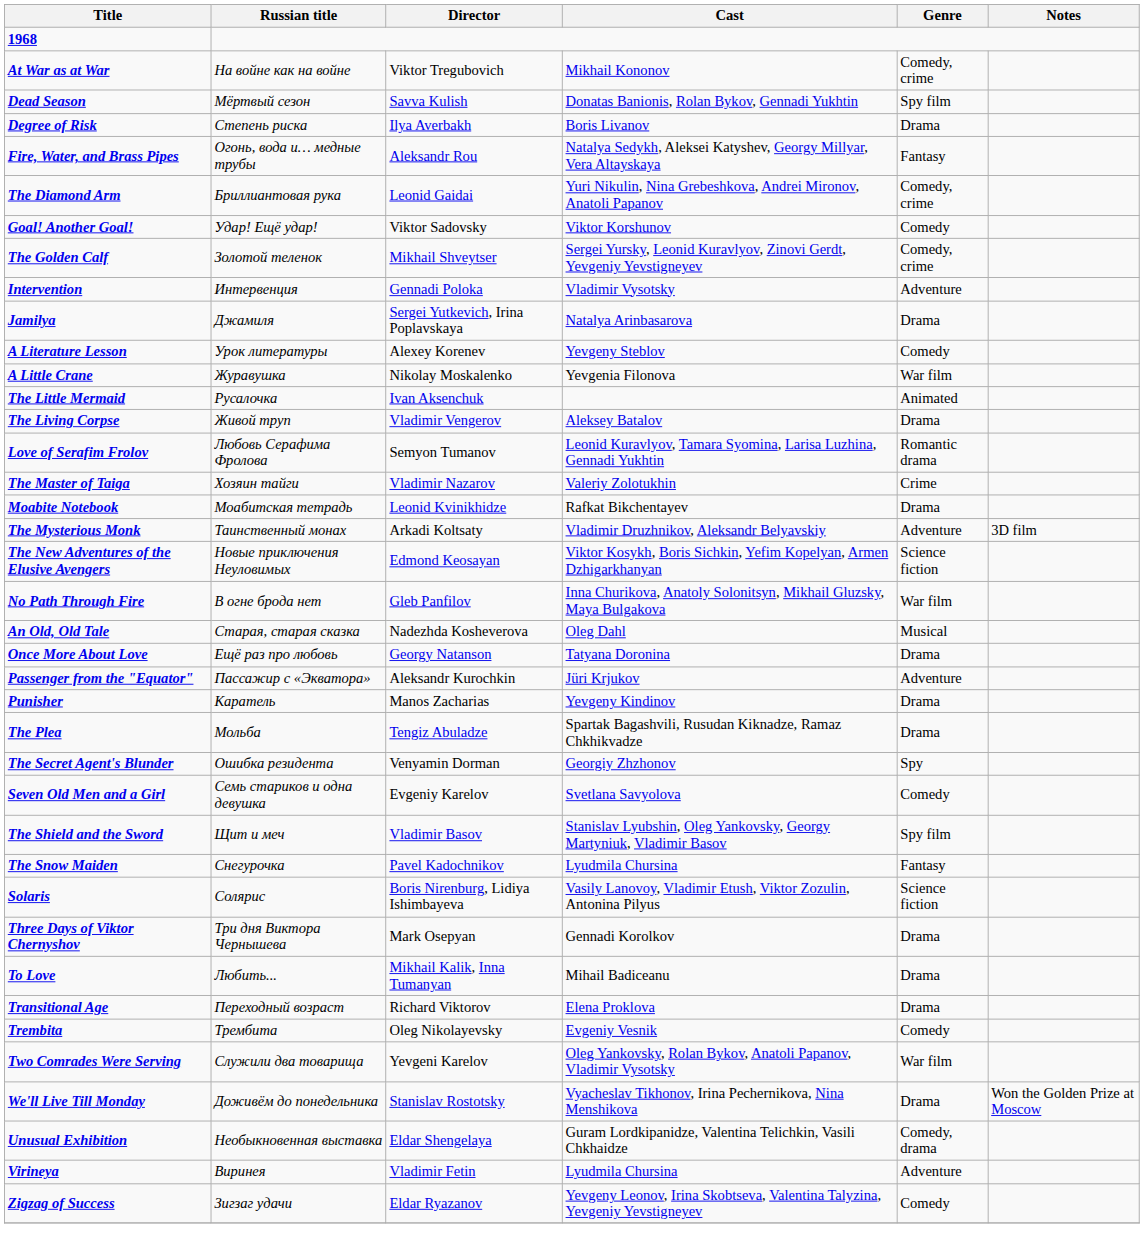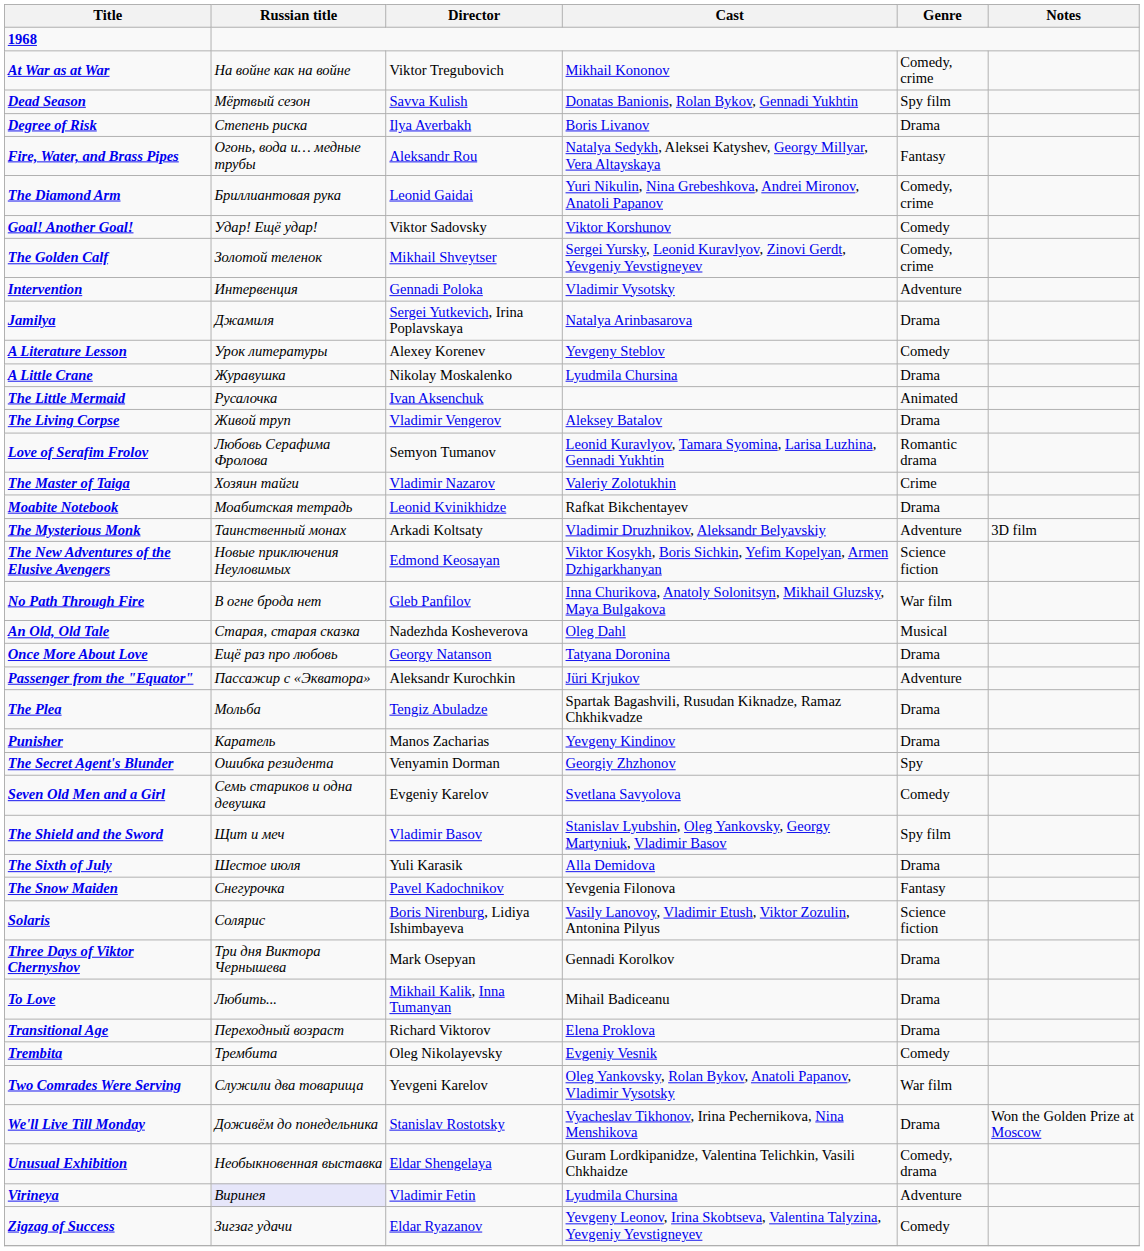 <table class="wikitable">
 <tr>
 <th>Title</th>
 <th>Russian title</th>
 <th>Director</th>
 <th>Cast</th>
 <th>Genre</th>
 <th>Notes</th>
 </tr>
 <tr>
 <td><strong><a href='#'>1968</a></strong></td>
 </tr>
 <tr>
 <td><strong><em><a href='#'>At War as at War</a></em></strong></td>
 <td><em>На войне как на войне</em></td>
 <td>Viktor Tregubovich</td>
 <td><a href='#'>Mikhail Kononov</a></td>
 <td>Comedy, crime</td>
 <td></td>
 </tr>
 <tr>
 <td><strong><em><a href='#'>Dead Season</a></em></strong></td>
 <td><em>Мёртвый сезон</em></td>
 <td><a href='#'>Savva Kulish</a></td>
 <td><a href='#'>Donatas Banionis</a>, <a href='#'>Rolan Bykov</a>, <a href='#'>Gennadi Yukhtin</a></td>
 <td>Spy film</td>
 <td></td>
 </tr>
 <tr>
 <td><strong><em><a href='#'>Degree of Risk</a></em></strong></td>
 <td><em>Степень риска</em></td>
 <td><a href='#'>Ilya Averbakh</a></td>
 <td><a href='#'>Boris Livanov</a></td>
 <td>Drama</td>
 <td></td>
 </tr>
 <tr>
 <td><strong><em><a href='#'>Fire, Water, and Brass Pipes</a></em></strong></td>
 <td><em>Огонь, вода и… медные трубы</em></td>
 <td><a href='#'>Aleksandr Rou</a></td>
 <td><a href='#'>Natalya Sedykh</a>, Aleksei Katyshev, <a href='#'>Georgy Millyar</a>, <a href='#'>Vera Altayskaya</a></td>
 <td>Fantasy</td>
 </tr>
 <tr>
 <td><strong><em><a href='#'>The Diamond Arm</a></em></strong></td>
 <td><em>Бриллиантовая рука</em></td>
 <td><a href='#'>Leonid Gaidai</a></td>
 <td><a href='#'>Yuri Nikulin</a>, <a href='#'>Nina Grebeshkova</a>, <a href='#'>Andrei Mironov</a>, <a href='#'>Anatoli Papanov</a></td>
 <td>Comedy, crime</td>
 <td></td>
 </tr>
 <tr>
 <td><strong><em><a href='#'>Goal! Another Goal!</a></em></strong></td>
 <td><em>Удар! Ещё удар!</em></td>
 <td>Viktor Sadovsky</td>
 <td><a href='#'>Viktor Korshunov</a></td>
 <td>Comedy</td>
 <td></td>
 </tr>
 <tr>
 <td><strong><em><a href='#'>The Golden Calf</a></em></strong></td>
 <td><em>Золотой теленок</em></td>
 <td><a href='#'>Mikhail Shveytser</a></td>
 <td><a href='#'>Sergei Yursky</a>, <a href='#'>Leonid Kuravlyov</a>, <a href='#'>Zinovi Gerdt</a>, <a href='#'>Yevgeniy Yevstigneyev</a></td>
 <td>Comedy, crime</td>
 <td></td>
 </tr>
 <tr>
 <td><strong><em><a href='#'>Intervention</a></em></strong></td>
 <td><em>Интервенция</em></td>
 <td><a href='#'>Gennadi Poloka</a></td>
 <td><a href='#'>Vladimir Vysotsky</a></td>
 <td>Adventure</td>
 <td></td>
 </tr>
 <tr>
 <td><strong><em><a href='#'>Jamilya</a></em></strong></td>
 <td><em>Джамиля</em></td>
 <td><a href='#'>Sergei Yutkevich</a>, Irina Poplavskaya</td>
 <td><a href='#'>Natalya Arinbasarova</a></td>
 <td>Drama</td>
 <td></td>
 </tr>
 <tr>
 <td><strong><em><a href='#'>A Literature Lesson</a></em></strong></td>
 <td><em>Урок литературы</em></td>
 <td>Alexey Korenev</td>
 <td><a href='#'>Yevgeny Steblov</a></td>
 <td>Comedy</td>
 <td></td>
 </tr>
 <tr>
 <td><strong><em><a href='#'>A Little Crane</a></em></strong></td>
 <td><em>Журавушка</em></td>
 <td>Nikolay Moskalenko</td>
-<td>Yevgenia Filonova</td>
-<td>War film</td>
+<td><a href='#'>Lyudmila Chursina</a></td>
+<td>Drama</td>
 <td></td>
 </tr>
 <tr>
 <td><strong><em><a href='#'>The Little Mermaid</a></em></strong></td>
 <td><em>Русалочка</em></td>
 <td><a href='#'>Ivan Aksenchuk</a></td>
 <td></td>
 <td>Animated</td>
 <td></td>
 </tr>
 <tr>
 <td><strong><em><a href='#'>The Living Corpse</a></em></strong></td>
 <td><em>Живой труп</em></td>
 <td><a href='#'>Vladimir Vengerov</a></td>
 <td><a href='#'>Aleksey Batalov</a></td>
 <td>Drama</td>
 <td></td>
 </tr>
 <tr>
 <td><strong><em><a href='#'>Love of Serafim Frolov</a></em></strong></td>
 <td><em>Любовь Серафима Фролова</em></td>
 <td>Semyon Tumanov</td>
 <td><a href='#'>Leonid Kuravlyov</a>, <a href='#'>Tamara Syomina</a>, <a href='#'>Larisa Luzhina</a>, <a href='#'>Gennadi Yukhtin</a></td>
 <td>Romantic drama</td>
 <td></td>
 </tr>
 <tr>
 <td><strong><em><a href='#'>The Master of Taiga</a></em></strong></td>
 <td><em>Хозяин тайги</em></td>
 <td><a href='#'>Vladimir Nazarov</a></td>
 <td><a href='#'>Valeriy Zolotukhin</a></td>
 <td>Crime</td>
 <td></td>
 </tr>
 <tr>
 <td><strong><em><a href='#'>Moabite Notebook</a></em></strong></td>
 <td><em>Моабитская тетрадь</em></td>
 <td><a href='#'>Leonid Kvinikhidze</a></td>
 <td>Rafkat Bikchentayev</td>
 <td>Drama</td>
 <td></td>
 </tr>
 <tr>
 <td><strong><em><a href='#'>The Mysterious Monk</a></em></strong></td>
 <td><em>Таинственный монах</em></td>
 <td>Arkadi Koltsaty</td>
 <td><a href='#'>Vladimir Druzhnikov</a>, <a href='#'>Aleksandr Belyavskiy</a></td>
 <td>Adventure</td>
 <td>3D film</td>
 </tr>
 <tr>
 <td><strong><em><a href='#'>The New Adventures of the Elusive Avengers</a></em></strong></td>
 <td><em>Новые приключения Неуловимых</em></td>
 <td><a href='#'>Edmond Keosayan</a></td>
 <td><a href='#'>Viktor Kosykh</a>, <a href='#'>Boris Sichkin</a>, <a href='#'>Yefim Kopelyan</a>, <a href='#'>Armen Dzhigarkhanyan</a></td>
 <td>Science fiction</td>
 <td></td>
 </tr>
 <tr>
 <td><strong><em><a href='#'>No Path Through Fire</a></em></strong></td>
 <td><em>В огне брода нет</em></td>
 <td><a href='#'>Gleb Panfilov</a></td>
 <td><a href='#'>Inna Churikova</a>, <a href='#'>Anatoly Solonitsyn</a>, <a href='#'>Mikhail Gluzsky</a>, <a href='#'>Maya Bulgakova</a></td>
 <td>War film</td>
 <td></td>
 </tr>
 <tr>
 <td><strong><em><a href='#'>An Old, Old Tale</a></em></strong></td>
 <td><em>Старая, старая сказка</em></td>
 <td>Nadezhda Kosheverova</td>
 <td><a href='#'>Oleg Dahl</a></td>
 <td>Musical</td>
 <td></td>
 </tr>
 <tr>
 <td><strong><em><a href='#'>Once More About Love</a></em></strong></td>
 <td><em>Ещё раз про любовь</em></td>
 <td><a href='#'>Georgy Natanson</a></td>
 <td><a href='#'>Tatyana Doronina</a></td>
 <td>Drama</td>
 <td></td>
 </tr>
 <tr>
 <td><strong><em><a href='#'>Passenger from the "Equator"</a></em></strong></td>
 <td><em>Пассажир с «Экватора»</em></td>
 <td>Aleksandr Kurochkin</td>
 <td><a href='#'>Jüri Krjukov</a></td>
 <td>Adventure</td>
 <td></td>
 </tr>
 <tr>
+<td><strong><em><a href='#'>The Plea</a></em></strong></td>
+<td><em>Мольба</em></td>
+<td><a href='#'>Tengiz Abuladze</a></td>
+<td>Spartak Bagashvili, Rusudan Kiknadze, Ramaz Chkhikvadze</td>
+<td>Drama</td>
+<td></td>
+</tr>
+<tr>
 <td><strong><em><a href='#'>Punisher</a></em></strong></td>
 <td><em>Каратель</em></td>
 <td>Manos Zacharias</td>
 <td><a href='#'>Yevgeny Kindinov</a></td>
-<td>Drama</td>
-<td></td>
-</tr>
-<tr>
-<td><strong><em><a href='#'>The Plea</a></em></strong></td>
-<td><em>Мольба</em></td>
-<td><a href='#'>Tengiz Abuladze</a></td>
-<td>Spartak Bagashvili, Rusudan Kiknadze, Ramaz Chkhikvadze</td>
 <td>Drama</td>
 <td></td>
 </tr>
 <tr>
 <td><strong><em><a href='#'>The Secret Agent's Blunder</a></em></strong></td>
 <td><em>Ошибка резидента</em></td>
 <td>Venyamin Dorman</td>
 <td><a href='#'>Georgiy Zhzhonov</a></td>
 <td>Spy</td>
 <td></td>
 </tr>
 <tr>
 <td><strong><em><a href='#'>Seven Old Men and a Girl</a></em></strong></td>
 <td><em>Семь стариков и одна девушка</em></td>
 <td>Evgeniy Karelov</td>
 <td><a href='#'>Svetlana Savyolova</a></td>
 <td>Comedy</td>
 <td></td>
 </tr>
 <tr>
 <td><strong><em><a href='#'>The Shield and the Sword</a></em></strong></td>
 <td><em>Щит и меч</em></td>
 <td><a href='#'>Vladimir Basov</a></td>
 <td><a href='#'>Stanislav Lyubshin</a>, <a href='#'>Oleg Yankovsky</a>, <a href='#'>Georgy Martyniuk</a>, <a href='#'>Vladimir Basov</a></td>
 <td>Spy film</td>
 <td></td>
 </tr>
 <tr>
+<td><strong><em><a href='#'>The Sixth of July</a></em></strong></td>
+<td><em>Шестое июля</em></td>
+<td>Yuli Karasik</td>
+<td><a href='#'>Alla Demidova</a></td>
+<td>Drama</td>
+<td></td>
+</tr>
+<tr>
 <td><strong><em><a href='#'>The Snow Maiden</a></em></strong></td>
 <td><em>Снегурочка</em></td>
 <td><a href='#'>Pavel Kadochnikov</a></td>
-<td><a href='#'>Lyudmila Chursina</a></td>
+<td>Yevgenia Filonova</td>
 <td>Fantasy</td>
 <td></td>
 </tr>
 <tr>
 <td><strong><em><a href='#'>Solaris</a></em></strong></td>
 <td><em>Солярис</em></td>
 <td><a href='#'>Boris Nirenburg</a>, Lidiya Ishimbayeva</td>
 <td><a href='#'>Vasily Lanovoy</a>, <a href='#'>Vladimir Etush</a>, <a href='#'>Viktor Zozulin</a>, Antonina Pilyus</td>
 <td>Science fiction</td>
 <td></td>
 </tr>
 <tr>
 <td><strong><em><a href='#'>Three Days of Viktor Chernyshov</a></em></strong></td>
 <td><em>Три дня Виктора Чернышева</em></td>
 <td>Mark Osepyan</td>
 <td>Gennadi Korolkov</td>
 <td>Drama</td>
 <td></td>
 </tr>
 <tr>
 <td><strong><em><a href='#'>To Love</a></em></strong></td>
 <td><em>Любить...</em></td>
 <td><a href='#'>Mikhail Kalik</a>, <a href='#'>Inna Tumanyan</a></td>
 <td>Mihail Badiceanu</td>
 <td>Drama</td>
 <td></td>
 </tr>
 <tr>
 <td><strong><em><a href='#'>Transitional Age</a></em></strong></td>
 <td><em>Переходный возраст</em></td>
 <td>Richard Viktorov</td>
 <td><a href='#'>Elena Proklova</a></td>
 <td>Drama</td>
 <td></td>
 </tr>
 <tr>
 <td><strong><em><a href='#'>Trembita</a></em></strong></td>
 <td><em>Трембита</em></td>
 <td>Oleg Nikolayevsky</td>
 <td><a href='#'>Evgeniy Vesnik</a></td>
 <td>Comedy</td>
 <td></td>
 </tr>
 <tr>
 <td><strong><em><a href='#'>Two Comrades Were Serving</a></em></strong></td>
 <td><em>Служили два товарища</em></td>
 <td>Yevgeni Karelov</td>
 <td><a href='#'>Oleg Yankovsky</a>, <a href='#'>Rolan Bykov</a>, <a href='#'>Anatoli Papanov</a>, <a href='#'>Vladimir Vysotsky</a></td>
 <td>War film</td>
 <td></td>
 </tr>
 <tr>
 <td><strong><em><a href='#'>We'll Live Till Monday</a></em></strong></td>
 <td><em>Доживём до понедельника</em></td>
 <td><a href='#'>Stanislav Rostotsky</a></td>
 <td><a href='#'>Vyacheslav Tikhonov</a>, Irina Pechernikova, <a href='#'>Nina Menshikova</a></td>
 <td>Drama</td>
 <td>Won the Golden Prize at <a href='#'>Moscow</a></td>
 </tr>
 <tr>
 <td><strong><em><a href='#'>Unusual Exhibition</a></em></strong></td>
 <td><em>Необыкновенная выставка</em></td>
 <td><a href='#'>Eldar Shengelaya</a></td>
 <td>Guram Lordkipanidze, Valentina Telichkin, Vasili Chkhaidze</td>
 <td>Comedy, drama</td>
 <td></td>
 </tr>
 <tr>
 <td><strong><em><a href='#'>Virineya</a></em></strong></td>
-<td><em>Виринея</em></td>
+<td style="background: lavender;"><em>Виринея</em></td>
 <td><a href='#'>Vladimir Fetin</a></td>
 <td><a href='#'>Lyudmila Chursina</a></td>
 <td>Adventure</td>
 <td></td>
 </tr>
 <tr>
 <td><strong><em><a href='#'>Zigzag of Success</a></em></strong></td>
 <td><em>Зигзаг удачи</em></td>
 <td><a href='#'>Eldar Ryazanov</a></td>
 <td><a href='#'>Yevgeny Leonov</a>, <a href='#'>Irina Skobtseva</a>, <a href='#'>Valentina Talyzina</a>, <a href='#'>Yevgeniy Yevstigneyev</a></td>
 <td>Comedy</td>
 <td></td>
 </tr>
 <tr>
 </tr>
 </table>
